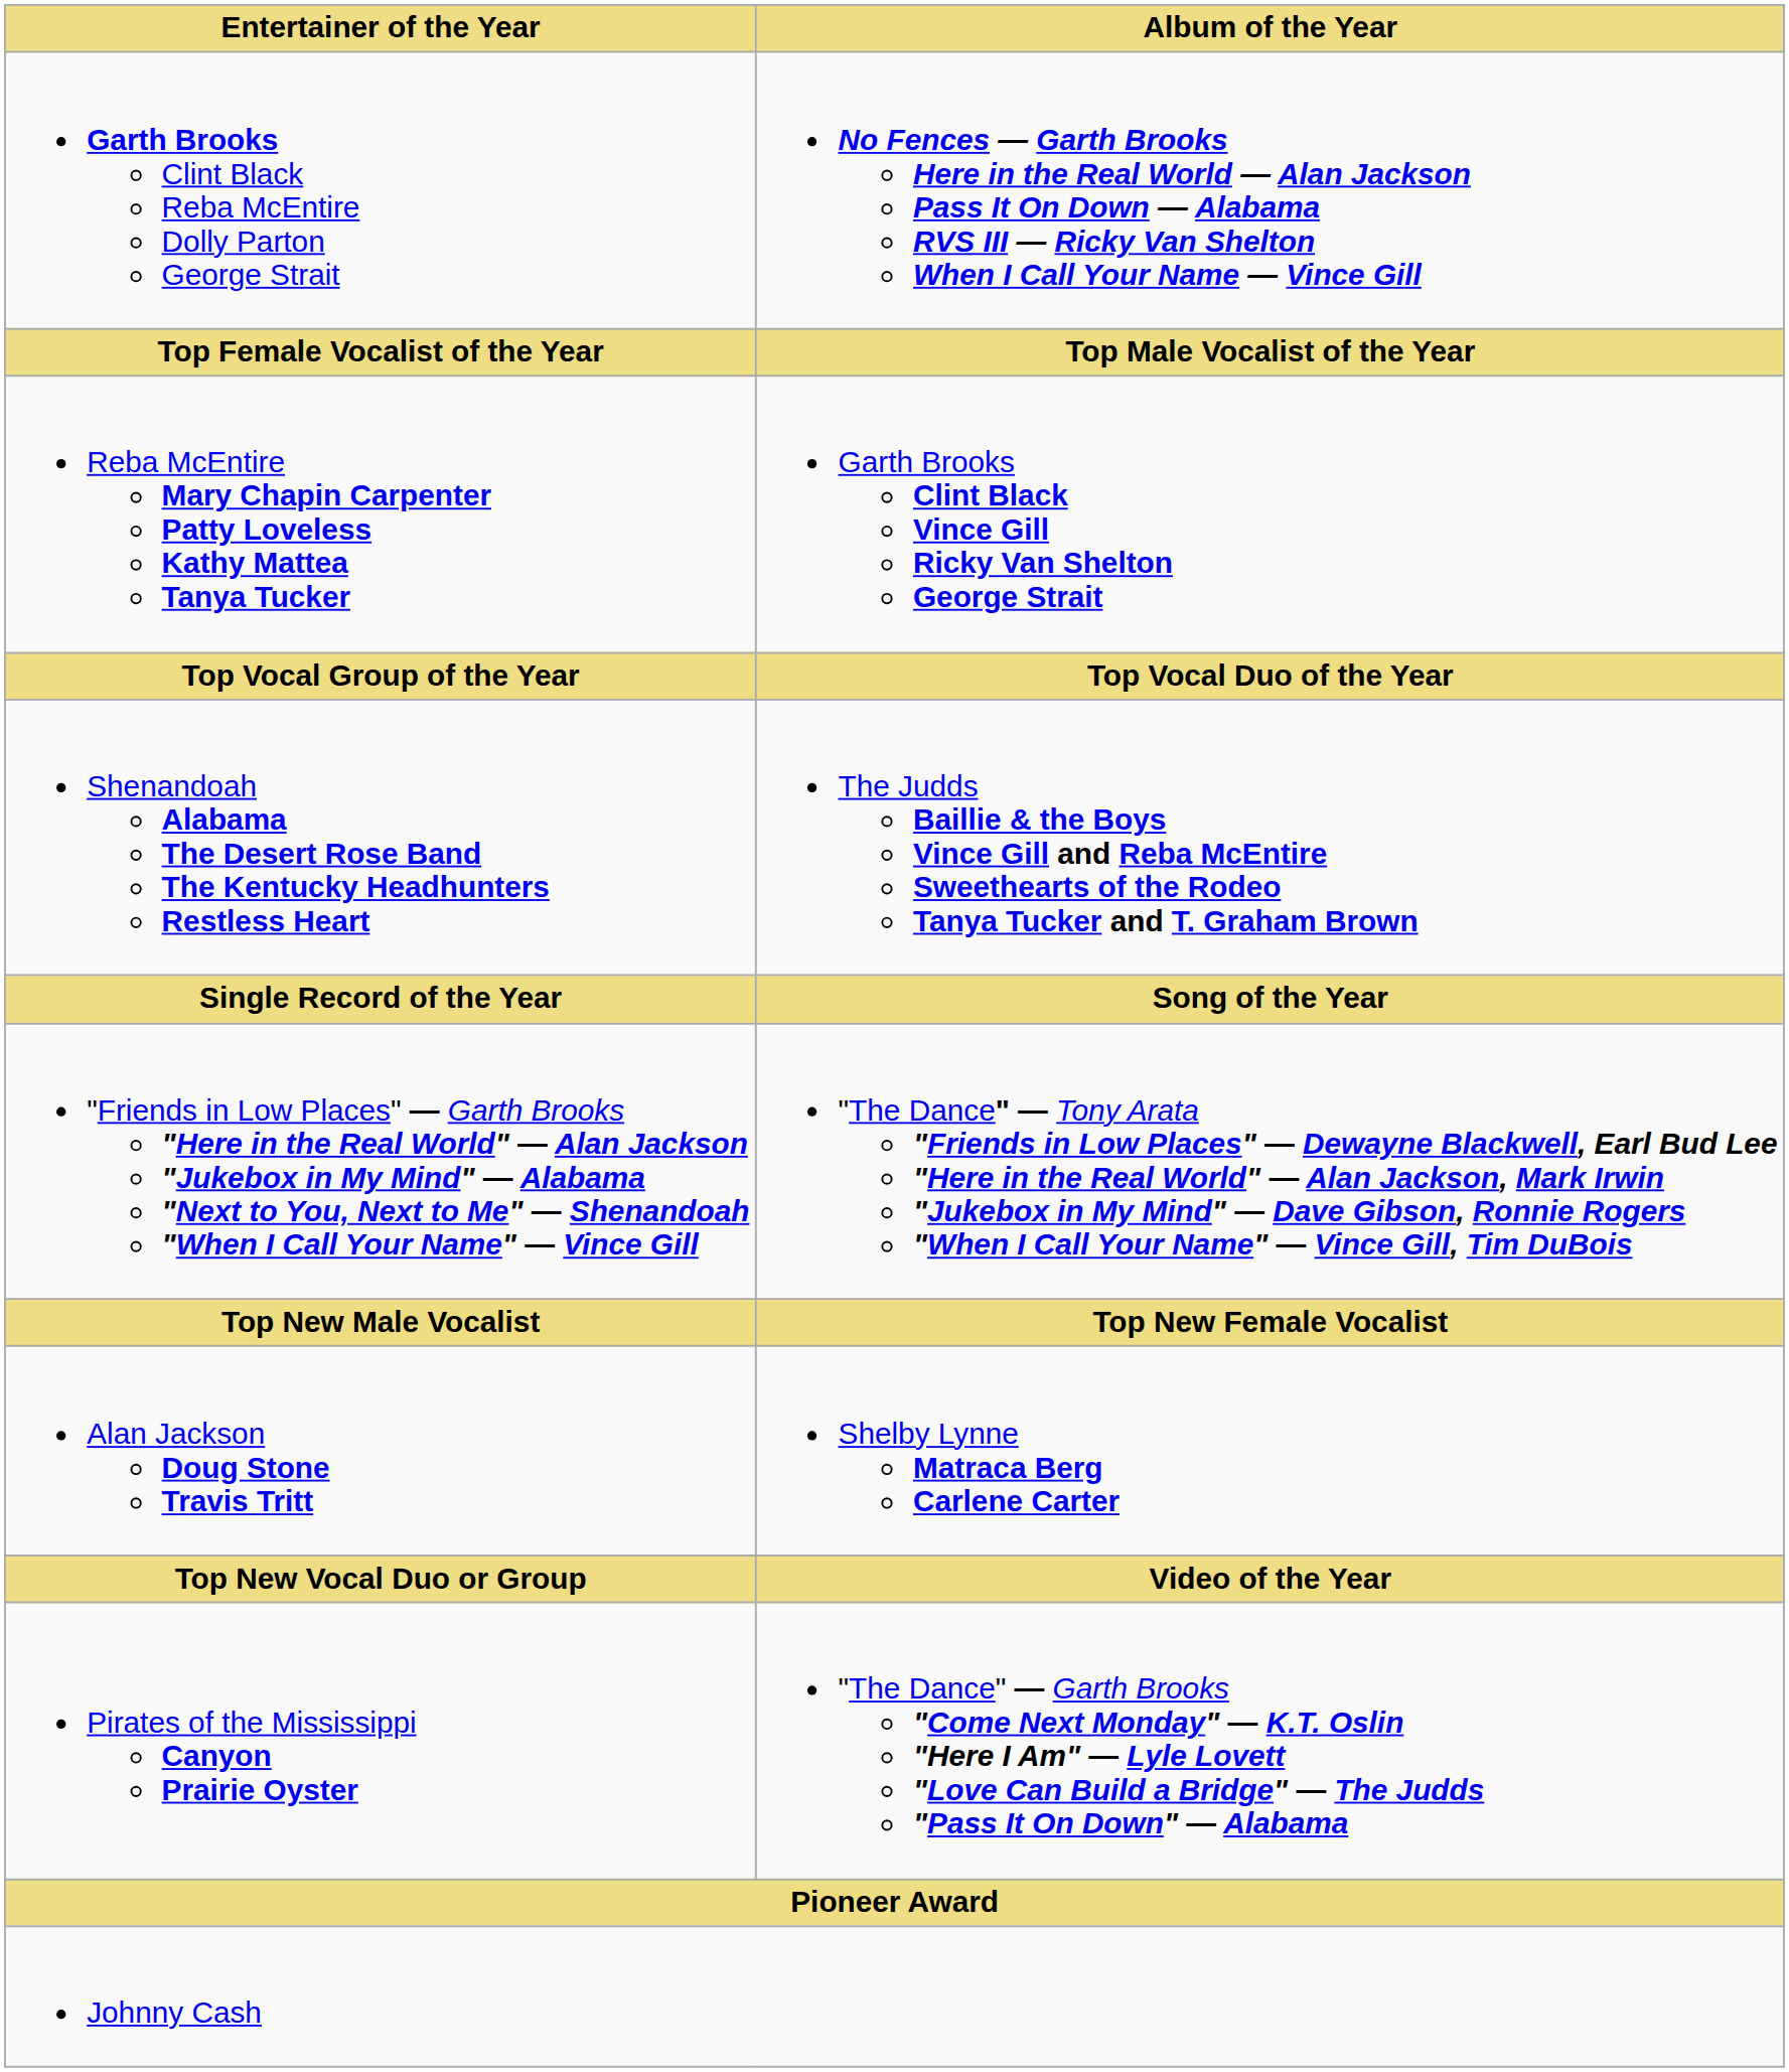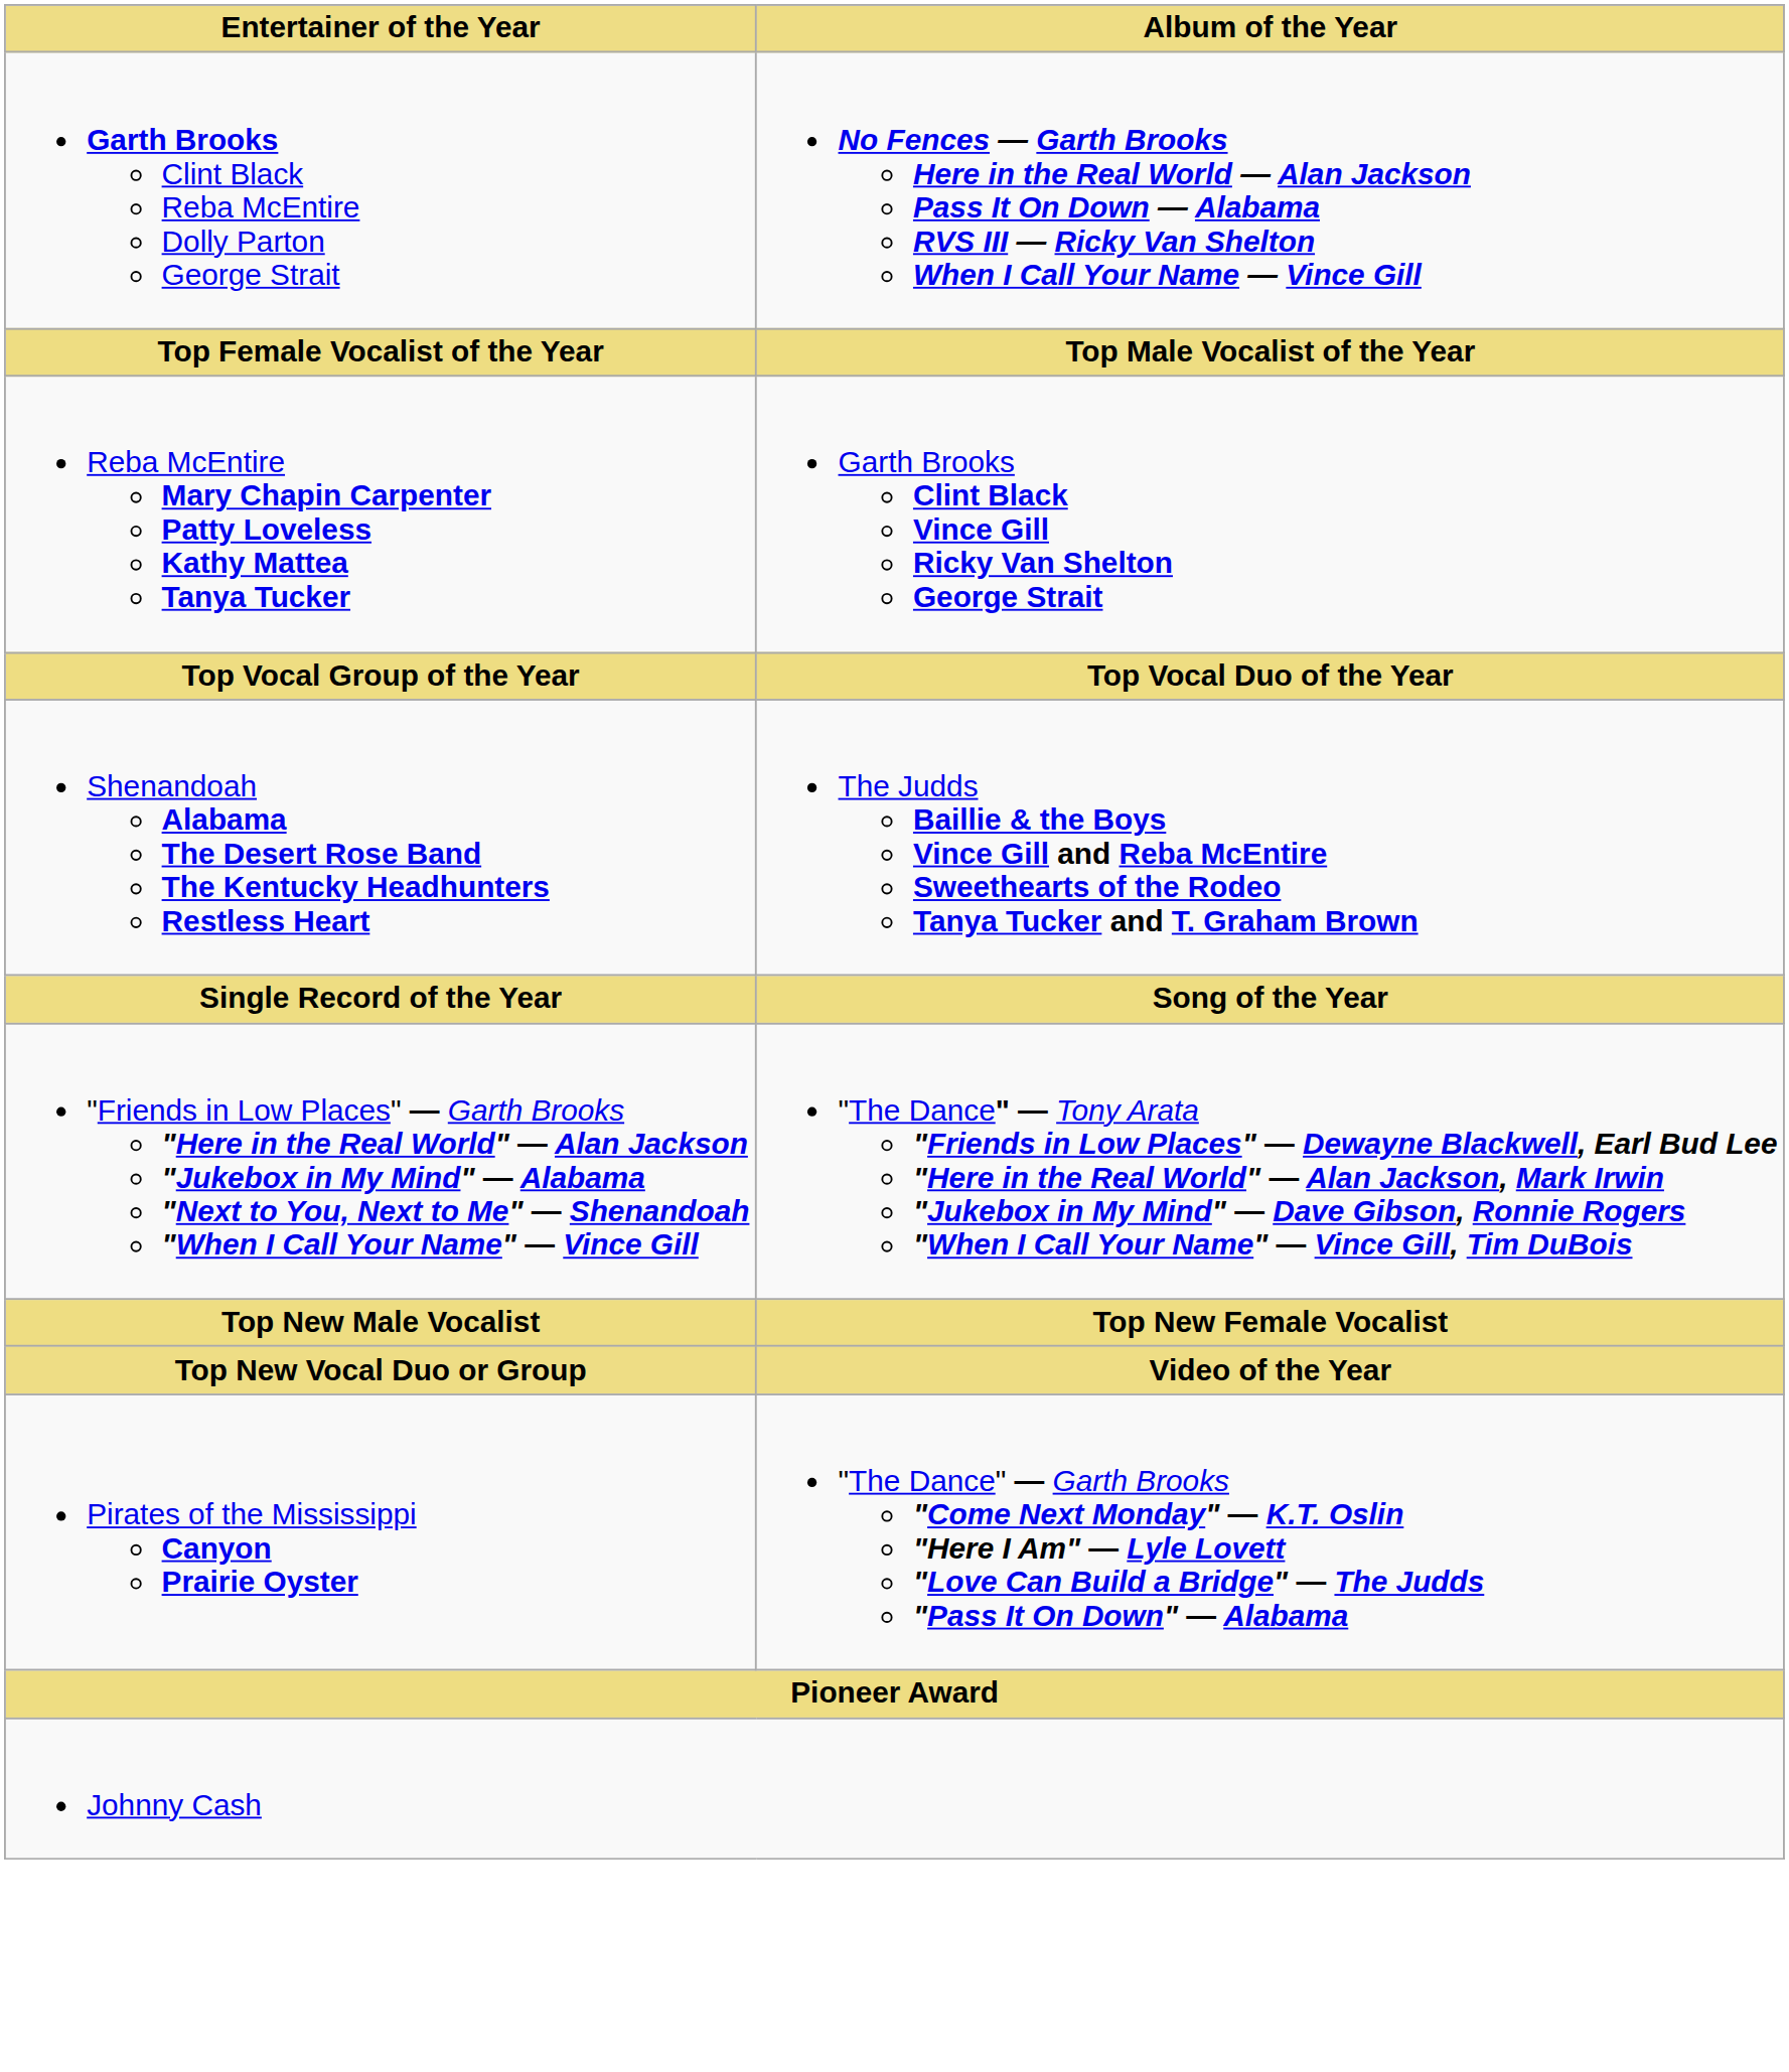 <table class="wikitable">
 <tr>
 <th style="background:#EEDD85; width=50%">Entertainer of the Year</th>
 <th style="background:#EEDD85; width=50%">Album of the Year</th>
 </tr>
 <tr>
 <td style="vertical-align:top"><br><ul><li><strong><a href='#'>Garth Brooks</a></strong><ul><li><a href='#'>Clint Black</a></li><li><a href='#'>Reba McEntire</a></li><li><a href='#'>Dolly Parton</a></li><li><a href='#'>George Strait</a></li></ul></li></ul></td>
 <td style="vertical-align:top"><br><ul><li><strong><em><a href='#'>No Fences</a><em> — <a href='#'>Garth Brooks</a><strong><ul><li></em><a href='#'>Here in the Real World</a><em> — <a href='#'>Alan Jackson</a></li><li></em><a href='#'>Pass It On Down</a><em> — <a href='#'>Alabama</a></li><li></em><a href='#'>RVS III</a><em> — <a href='#'>Ricky Van Shelton</a></li><li></em><a href='#'>When I Call Your Name</a><em> — <a href='#'>Vince Gill</a></li></ul></li></ul></td>
 </tr>
 <tr>
 <th style="background:#EEDD82; width=50%">Top Female Vocalist of the Year</th>
 <th style="background:#EEDD82; width=50%">Top Male Vocalist of the Year</th>
 </tr>
 <tr>
 <td style="vertical-align:top"><br><ul><li></strong><a href='#'>Reba McEntire</a><strong><ul><li><a href='#'>Mary Chapin Carpenter</a></li><li><a href='#'>Patty Loveless</a></li><li><a href='#'>Kathy Mattea</a></li><li><a href='#'>Tanya Tucker</a></li></ul></li></ul></td>
 <td style="vertical-align:top"><br><ul><li></strong><a href='#'>Garth Brooks</a><strong><ul><li><a href='#'>Clint Black</a></li><li><a href='#'>Vince Gill</a></li><li><a href='#'>Ricky Van Shelton</a></li><li><a href='#'>George Strait</a></li></ul></li></ul></td>
 </tr>
 <tr>
 <th style="background:#EEDD82; width=50%">Top Vocal Group of the Year</th>
 <th style="background:#EEDD82; width=50%">Top Vocal Duo of the Year</th>
 </tr>
 <tr>
 <td style="vertical-align:top"><br><ul><li></strong><a href='#'>Shenandoah</a><strong><ul><li><a href='#'>Alabama</a></li><li><a href='#'>The Desert Rose Band</a></li><li><a href='#'>The Kentucky Headhunters</a></li><li><a href='#'>Restless Heart</a></li></ul></li></ul></td>
 <td style="vertical-align:top"><br><ul><li></strong><a href='#'>The Judds</a><strong><ul><li><a href='#'>Baillie & the Boys</a></li><li><a href='#'>Vince Gill</a> and <a href='#'>Reba McEntire</a></li><li><a href='#'>Sweethearts of the Rodeo</a></li><li><a href='#'>Tanya Tucker</a> and <a href='#'>T. Graham Brown</a></li></ul></li></ul></td>
 </tr>
 <tr>
 <th style="background:#EEDD82; width=50%">Single Record of the Year</th>
 <th style="background:#EEDD82; width=50%">Song of the Year</th>
 </tr>
 <tr>
 <td style="vertical-align:top"><br><ul><li></strong>"<a href='#'>Friends in Low Places</a>"<strong> </em>—<em> </strong><a href='#'>Garth Brooks</a><strong><ul><li>"<a href='#'>Here in the Real World</a>" </em>—<em> <a href='#'>Alan Jackson</a></li><li>"<a href='#'>Jukebox in My Mind</a>" </em>—<em> <a href='#'>Alabama</a></li><li>"<a href='#'>Next to You, Next to Me</a>" </em>—<em> <a href='#'>Shenandoah</a></li><li>"<a href='#'>When I Call Your Name</a>" </em>—<em> <a href='#'>Vince Gill</a></li></ul></li></ul></td>
 <td style="vertical-align:top"><br><ul><li>"<a href='#'></strong>The Dance<strong></a>" </em>—<em> </strong><a href='#'>Tony Arata</a><strong><ul><li>"<a href='#'>Friends in Low Places</a>" </em>—<em> <a href='#'>Dewayne Blackwell</a>, Earl Bud Lee</li><li>"<a href='#'>Here in the Real World</a>" </em>—<em> <a href='#'>Alan Jackson</a>, <a href='#'>Mark Irwin</a></li><li>"<a href='#'>Jukebox in My Mind</a>" </em>—<em> <a href='#'>Dave Gibson</a>, <a href='#'>Ronnie Rogers</a></li><li>"<a href='#'>When I Call Your Name</a>" </em>—<em> <a href='#'>Vince Gill</a>, <a href='#'>Tim DuBois</a></li></ul></li></ul></td>
 </tr>
 <tr>
 <th style="background:#EEDD82; width=50%">Top New Male Vocalist</th>
 <th style="background:#EEDD82; width=50%">Top New Female Vocalist</th>
 </tr>
 <tr>
-<td style="vertical-align:top"><br><ul><li></strong><a href='#'>Alan Jackson</a><strong><ul><li><a href='#'>Doug Stone</a></li><li><a href='#'>Travis Tritt</a></li></ul></li></ul></td>
-<td style="vertical-align:top"><br><ul><li></strong><a href='#'>Shelby Lynne</a><strong><ul><li><a href='#'>Matraca Berg</a></li><li><a href='#'>Carlene Carter</a></li></ul></li></ul></td>
-</tr>
-<tr>
 <th style="background:#EEDD85; width=50%">Top New Vocal Duo or Group</th>
 <th style="background:#EEDD85; width=50%">Video of the Year</th>
 </tr>
 <tr>
 <td><br><ul><li></strong><a href='#'>Pirates of the Mississippi</a><strong><ul><li><a href='#'>Canyon</a></li><li><a href='#'>Prairie Oyster</a></li></ul></li></ul></td>
 <td><br><ul><li></strong>"<a href='#'>The Dance</a>"<strong> </em>—<em> </strong><a href='#'>Garth Brooks</a><strong><ul><li>"<a href='#'>Come Next Monday</a>" </em>—<em> <a href='#'>K.T. Oslin</a></li><li>"Here I Am" </em>—<em> <a href='#'>Lyle Lovett</a></li><li>"<a href='#'>Love Can Build a Bridge</a>" </em>—<em> <a href='#'>The Judds</a></li><li>"<a href='#'>Pass It On Down</a>" </em>—<em> <a href='#'>Alabama</a></li></ul></li></ul></td>
 </tr>
 <tr>
 <th colspan="2" style="background:#EEDD82; width=50%">Pioneer Award</th>
 </tr>
 <tr>
 <td colspan="2"><br><ul><li></strong><a href='#'>Johnny Cash</a><strong></li></ul></td>
 </tr>
 </table>
